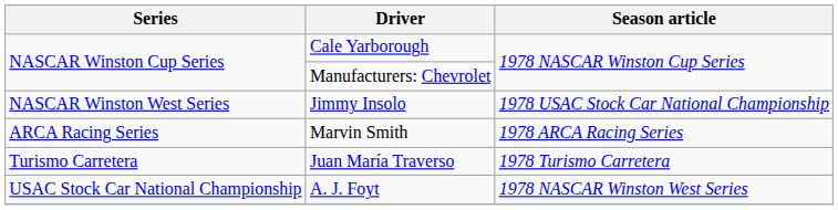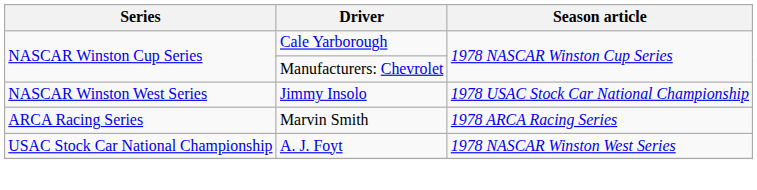 <table class="wikitable" style="font-size: 87%;">
 <tr>
 <th>Series</th>
 <th>Driver</th>
 <th>Season article</th>
 </tr>
 <tr>
 <td rowspan=2><a href='#'>NASCAR Winston Cup Series</a></td>
 <td> <a href='#'>Cale Yarborough</a></td>
 <td rowspan=2><em><a href='#'>1978 NASCAR Winston Cup Series</a></em></td>
 </tr>
 <tr>
 <td>Manufacturers:  <a href='#'>Chevrolet</a></td>
 </tr>
 <tr>
 <td><a href='#'>NASCAR Winston West Series</a></td>
 <td> <a href='#'>Jimmy Insolo</a></td>
 <td><em><a href='#'>1978 USAC Stock Car National Championship</a></em></td>
 </tr>
 <tr>
 <td><a href='#'>ARCA Racing Series</a></td>
 <td> Marvin Smith</td>
 <td><em><a href='#'>1978 ARCA Racing Series</a></em></td>
 </tr>
 <tr>
-<td><a href='#'>Turismo Carretera</a></td>
-<td> <a href='#'>Juan María Traverso</a></td>
-<td><em><a href='#'>1978 Turismo Carretera</a></em></td>
-</tr>
-<tr>
 <td><a href='#'>USAC Stock Car National Championship</a></td>
 <td> <a href='#'>A. J. Foyt</a></td>
 <td><em><a href='#'>1978 NASCAR Winston West Series</a></em></td>
 </tr>
 <tr>
 </tr>
 </table>
